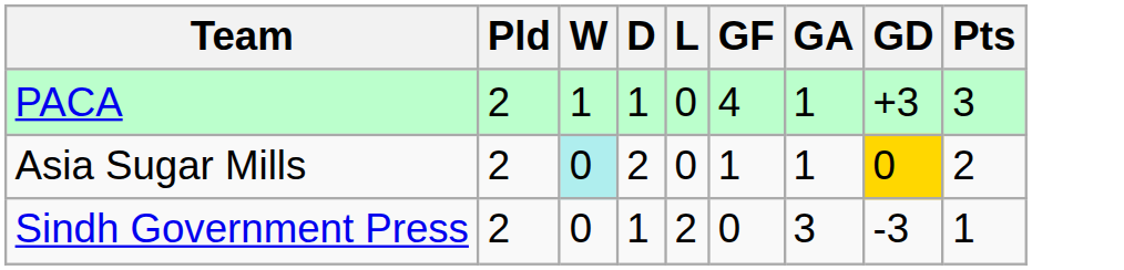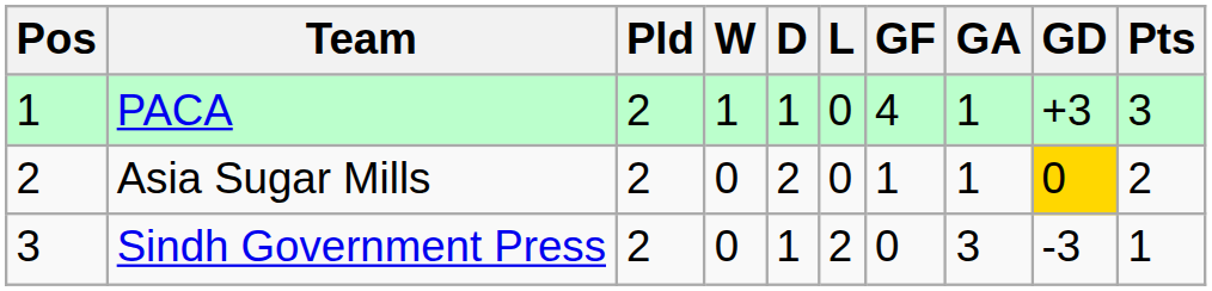 <table class="wikitable">
 <tr>
+<th>Pos</th>
 <th>Team</th>
 <th>Pld</th>
 <th>W</th>
 <th>D</th>
 <th>L</th>
 <th>GF</th>
 <th>GA</th>
 <th>GD</th>
 <th>Pts</th>
 </tr>
 <tr style="background:#bfc">
+<td>1</td>
 <td><a href='#'>PACA</a></td>
 <td>2</td>
 <td>1</td>
 <td>1</td>
 <td>0</td>
 <td>4</td>
 <td>1</td>
 <td>+3</td>
 <td>3</td>
 </tr>
 <tr>
+<td>2</td>
 <td>Asia Sugar Mills</td>
 <td>2</td>
-<td style="background: paleturquoise;">0</td>
+<td>0</td>
 <td>2</td>
 <td>0</td>
 <td>1</td>
 <td>1</td>
 <td style="background: gold;">0</td>
 <td>2</td>
 </tr>
 <tr>
+<td>3</td>
 <td><a href='#'>Sindh Government Press</a></td>
 <td>2</td>
 <td>0</td>
 <td>1</td>
 <td>2</td>
 <td>0</td>
 <td>3</td>
 <td>-3</td>
 <td>1</td>
 </tr>
 </table>
